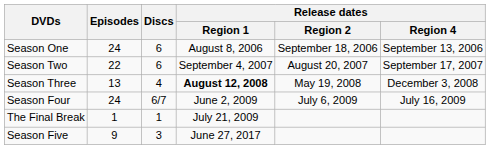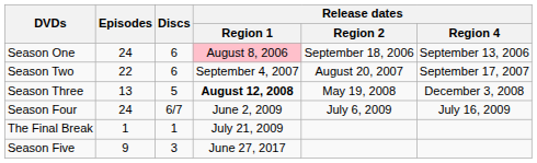 <table class="wikitable">
 <tr>
 <th rowspan=2>DVDs</th>
 <th rowspan=2>Episodes</th>
 <th rowspan=2>Discs</th>
 <th colspan=3>Release dates</th>
 </tr>
 <tr>
 <th>Region 1</th>
 <th>Region 2</th>
 <th>Region 4</th>
 </tr>
 <tr>
 <td>Season One</td>
 <td align=center>24</td>
 <td align=center>6</td>
-<td align=center>August 8, 2006</td>
+<td align=center style="background: pink;">August 8, 2006</td>
 <td align=center>September 18, 2006</td>
 <td align=center>September 13, 2006</td>
 </tr>
 <tr>
 <td>Season Two</td>
 <td align=center>22</td>
 <td align=center>6</td>
 <td align=center>September 4, 2007</td>
 <td align=center>August 20, 2007</td>
 <td align=center>September 17, 2007</td>
 </tr>
 <tr>
 <td>Season Three</td>
 <td align=center>13</td>
-<td align=center>4</td>
+<td align=center>5</td>
 <td align=center><strong>August 12, 2008</strong></td>
 <td align=center>May 19, 2008</td>
 <td align=center>December 3, 2008</td>
 </tr>
 <tr>
 <td>Season Four</td>
 <td align=center>24</td>
 <td align=center>6/7</td>
 <td align=center>June 2, 2009</td>
 <td align=center>July 6, 2009</td>
 <td align=center>July 16, 2009</td>
 </tr>
 <tr>
 <td>The Final Break</td>
 <td align=center>1</td>
 <td align=center>1</td>
 <td align=center>July 21, 2009</td>
 <td align=center></td>
 <td align=center></td>
 </tr>
 <tr>
 <td>Season Five</td>
 <td align=center>9</td>
 <td align=center>3</td>
 <td align=center>June 27, 2017</td>
 <td align=center></td>
 <td align=center></td>
 </tr>
 </table>
